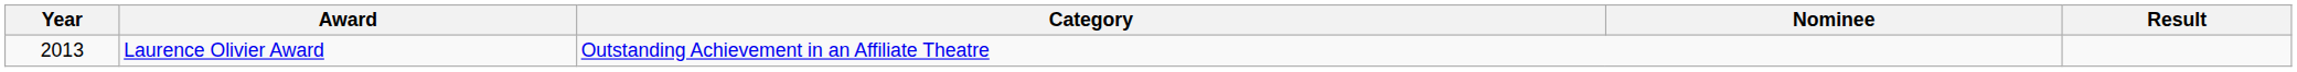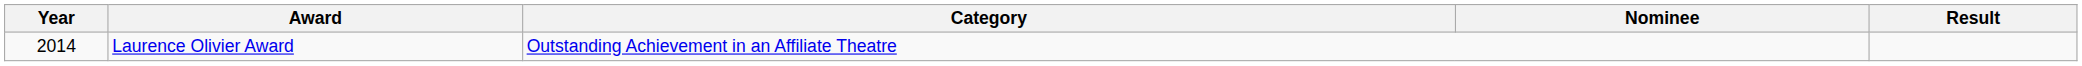 <table class="wikitable" width="95%">
 <tr>
 <th width="5%">Year</th>
 <th width="20%">Award</th>
 <th width="45%">Category</th>
 <th width="20%">Nominee</th>
 <th width="10%">Result</th>
 </tr>
 <tr>
-<td align="center">2013</td>
+<td align="center">2014</td>
 <td><a href='#'>Laurence Olivier Award</a></td>
 <td colspan="2"><a href='#'>Outstanding Achievement in an Affiliate Theatre</a></td>
 <td></td>
 </tr>
 </table>
